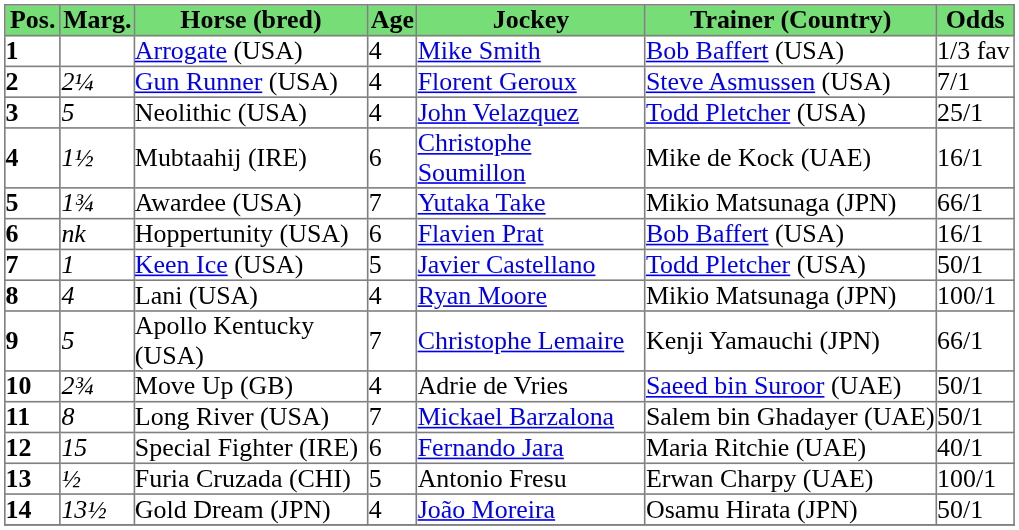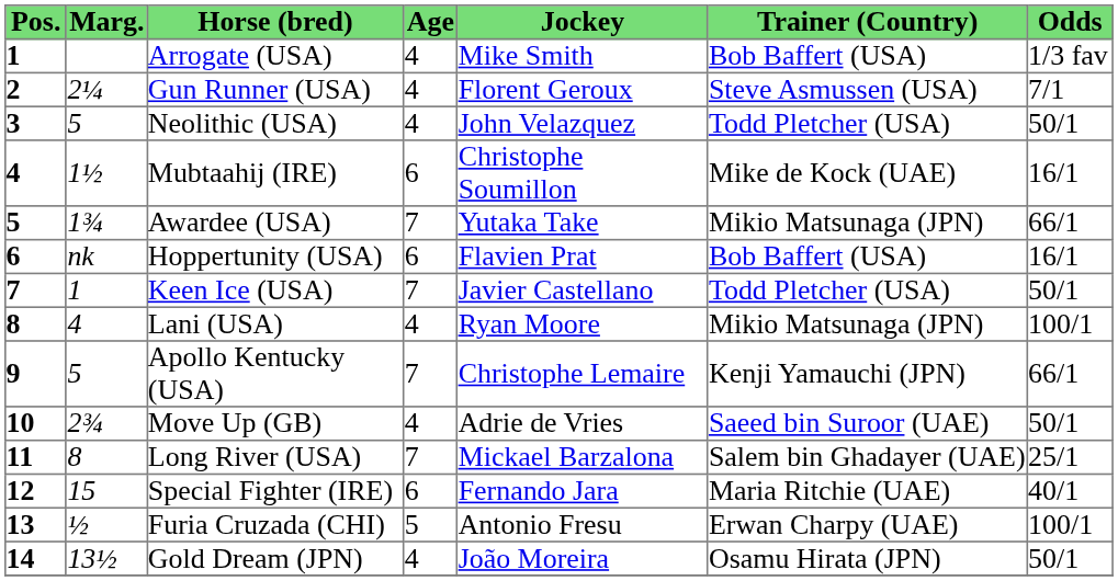 <table class = "sortable" | border="1" cellpadding="0" style="border-collapse: collapse;">
 <tr style="background:#7d7; text-align:center;">
 <th style="width:35px;"><strong>Pos.</strong></th>
 <th style="width:45px;"><strong>Marg.</strong></th>
 <th style="width:160px;"><strong>Horse (bred)</strong></th>
 <th style="width:30px;"><strong>Age</strong></th>
 <th style="width:160px;"><strong>Jockey</strong></th>
 <th style="width:210px;"><strong>Trainer (Country)</strong></th>
 <th style="width:50px;"><strong>Odds</strong></th>
 </tr>
 <tr>
 <td><strong>1</strong></td>
 <td></td>
 <td><a href='#'>Arrogate</a> (USA)</td>
 <td>4</td>
 <td><a href='#'>Mike Smith</a></td>
 <td><a href='#'>Bob Baffert</a> (USA)</td>
 <td>1/3 fav</td>
 </tr>
 <tr>
 <td><strong>2</strong></td>
 <td><em>2¼</em></td>
 <td><a href='#'>Gun Runner</a> (USA)</td>
 <td>4</td>
 <td><a href='#'>Florent Geroux</a></td>
 <td><a href='#'>Steve Asmussen</a> (USA)</td>
 <td>7/1</td>
 </tr>
 <tr>
 <td><strong>3</strong></td>
 <td><em>5</em></td>
 <td>Neolithic (USA)</td>
 <td>4</td>
 <td><a href='#'>John Velazquez</a></td>
 <td><a href='#'>Todd Pletcher</a> (USA)</td>
-<td>25/1</td>
+<td>50/1</td>
 </tr>
 <tr>
 <td><strong>4</strong></td>
 <td><em>1½</em></td>
 <td>Mubtaahij (IRE)</td>
 <td>6</td>
 <td><a href='#'>Christophe Soumillon</a></td>
 <td>Mike de Kock (UAE)</td>
 <td>16/1</td>
 </tr>
 <tr>
 <td><strong>5</strong></td>
 <td><em>1¾</em></td>
 <td>Awardee (USA)</td>
 <td>7</td>
 <td><a href='#'>Yutaka Take</a></td>
 <td>Mikio Matsunaga (JPN)</td>
 <td>66/1</td>
 </tr>
 <tr>
 <td><strong>6</strong></td>
 <td><em>nk</em></td>
 <td>Hoppertunity (USA)</td>
 <td>6</td>
 <td><a href='#'>Flavien Prat</a></td>
 <td><a href='#'>Bob Baffert</a> (USA)</td>
 <td>16/1</td>
 </tr>
 <tr>
 <td><strong>7</strong></td>
 <td><em>1</em></td>
 <td><a href='#'>Keen Ice</a> (USA)</td>
-<td>5</td>
+<td>7</td>
 <td><a href='#'>Javier Castellano</a></td>
 <td><a href='#'>Todd Pletcher</a> (USA)</td>
 <td>50/1</td>
 </tr>
 <tr>
 <td><strong>8</strong></td>
 <td><em>4</em></td>
 <td>Lani (USA)</td>
 <td>4</td>
 <td><a href='#'>Ryan Moore</a></td>
 <td>Mikio Matsunaga (JPN)</td>
 <td>100/1</td>
 </tr>
 <tr>
 <td><strong>9</strong></td>
 <td><em>5</em></td>
 <td>Apollo Kentucky (USA)</td>
 <td>7</td>
 <td><a href='#'>Christophe Lemaire</a></td>
 <td>Kenji Yamauchi (JPN)</td>
 <td>66/1</td>
 </tr>
 <tr>
 <td><strong>10</strong></td>
 <td><em>2¾</em></td>
 <td>Move Up (GB)</td>
 <td>4</td>
 <td>Adrie de Vries</td>
 <td><a href='#'>Saeed bin Suroor</a> (UAE)</td>
 <td>50/1</td>
 </tr>
 <tr>
 <td><strong>11</strong></td>
 <td><em>8</em></td>
 <td>Long River (USA)</td>
 <td>7</td>
 <td><a href='#'>Mickael Barzalona</a></td>
 <td>Salem bin Ghadayer (UAE)</td>
-<td>50/1</td>
+<td>25/1</td>
 </tr>
 <tr>
 <td><strong>12</strong></td>
 <td><em>15</em></td>
 <td>Special Fighter (IRE)</td>
 <td>6</td>
 <td><a href='#'>Fernando Jara</a></td>
 <td>Maria Ritchie  (UAE)</td>
 <td>40/1</td>
 </tr>
 <tr>
 <td><strong>13</strong></td>
 <td><em>½</em></td>
 <td>Furia Cruzada (CHI)</td>
 <td>5</td>
 <td>Antonio Fresu</td>
 <td>Erwan Charpy (UAE)</td>
 <td>100/1</td>
 </tr>
 <tr>
 <td><strong>14</strong></td>
 <td><em>13½</em></td>
 <td>Gold Dream (JPN)</td>
 <td>4</td>
 <td><a href='#'>João Moreira</a></td>
 <td>Osamu Hirata  (JPN)</td>
 <td>50/1</td>
 </tr>
 <tr>
 </tr>
 </table>
